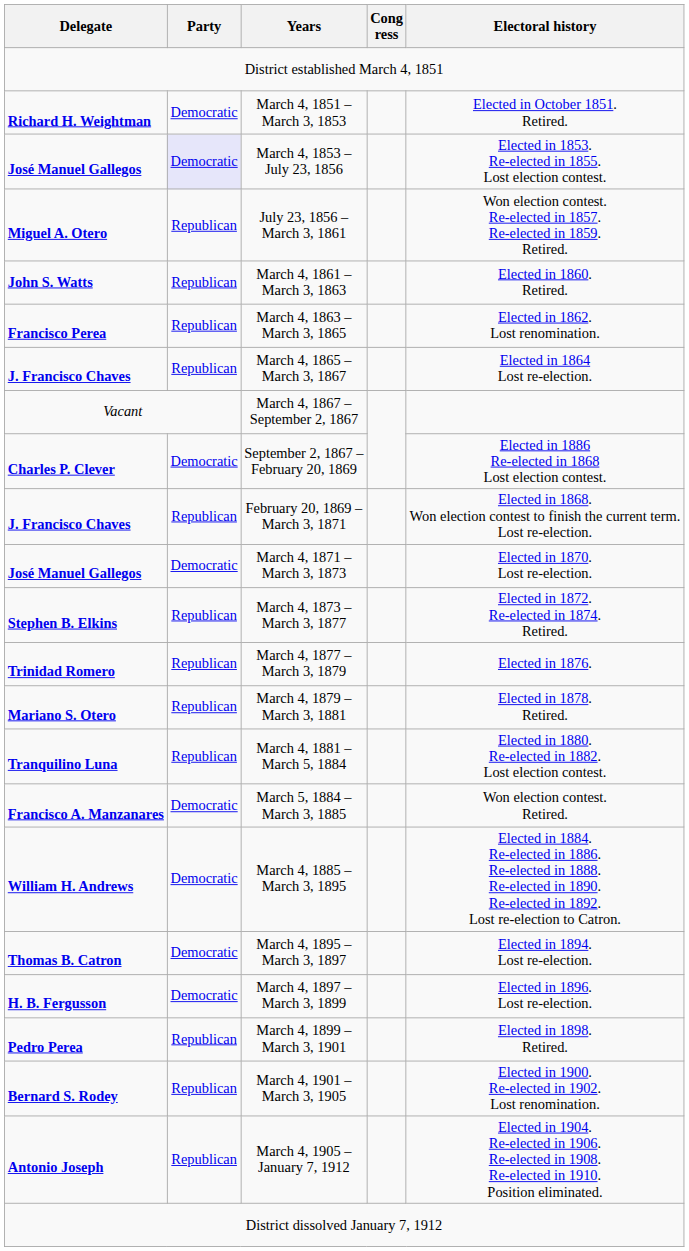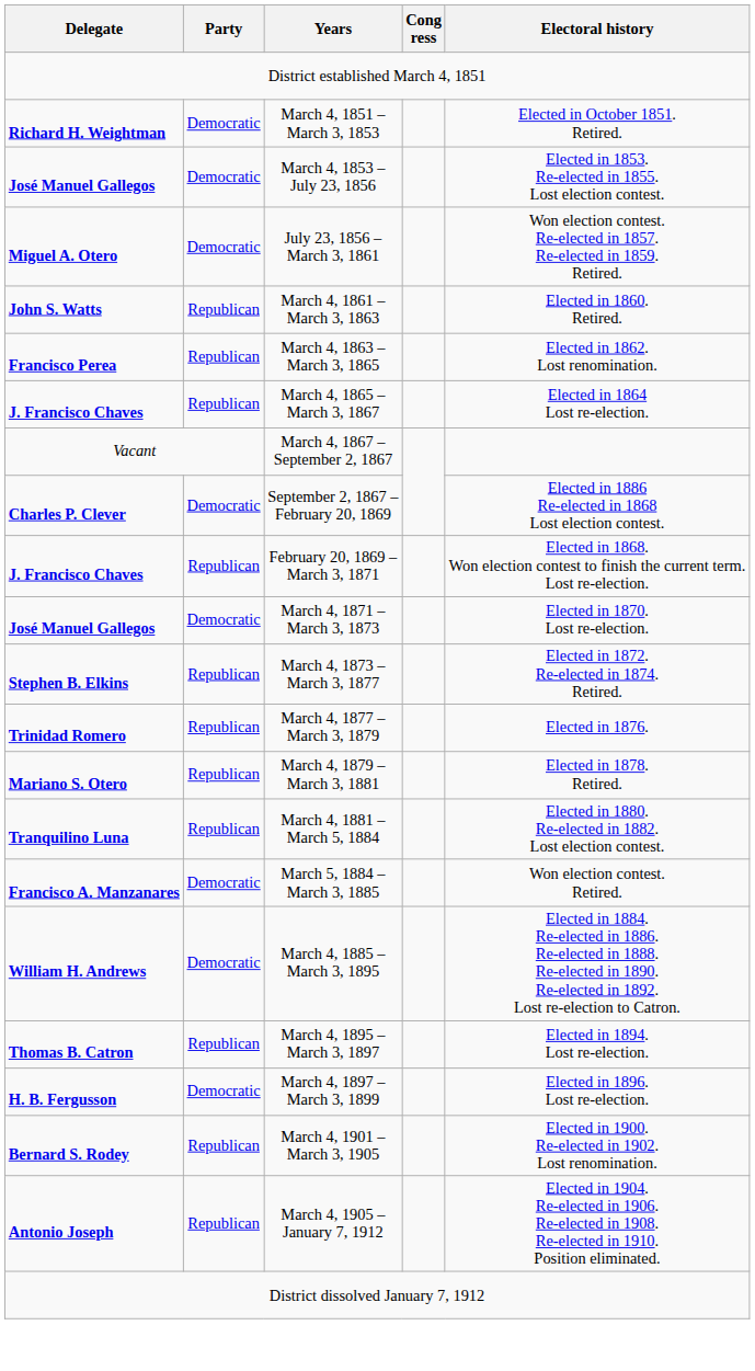 <table class=wikitable style="text-align:center">
 <tr style="height:3em">
 <th>Delegate<br></th>
 <th>Party</th>
 <th>Years</th>
 <th>Cong<br>ress</th>
 <th>Electoral history</th>
 </tr>
 <tr style="height:3em">
 <td colspan=5>District established March 4, 1851</td>
 </tr>
 <tr style="height:3em">
 <td align=left><br><strong><a href='#'>Richard H. Weightman</a></strong><br></td>
 <td><a href='#'>Democratic</a></td>
 <td nowrap>March 4, 1851 –<br>March 3, 1853</td>
 <td></td>
 <td><a href='#'>Elected in October 1851</a>.<br>Retired.</td>
 </tr>
 <tr style="height:3em">
 <td align=left><br><strong><a href='#'>José Manuel Gallegos</a> </strong><br></td>
-<td style="background: lavender;"><a href='#'>Democratic</a></td>
+<td><a href='#'>Democratic</a></td>
 <td nowrap>March 4, 1853 –<br>July 23, 1856</td>
 <td></td>
 <td><a href='#'>Elected in 1853</a>.<br><a href='#'>Re-elected in 1855</a>.<br>Lost election contest.</td>
 </tr>
 <tr style="height:3em">
 <td align=left><br><strong><a href='#'>Miguel A. Otero</a></strong><br></td>
-<td><a href='#'>Republican</a></td>
+<td><a href='#'>Democratic</a></td>
 <td nowrap>July 23, 1856 –<br>March 3, 1861</td>
 <td></td>
 <td>Won election contest.<br><a href='#'>Re-elected in 1857</a>.<br><a href='#'>Re-elected in 1859</a>.<br>Retired.</td>
 </tr>
 <tr style="height:3em">
 <td align=left><strong><a href='#'>John S. Watts</a></strong><br></td>
 <td><a href='#'>Republican</a></td>
 <td nowrap>March 4, 1861 –<br>March 3, 1863</td>
 <td></td>
 <td><a href='#'>Elected in 1860</a>.<br>Retired.</td>
 </tr>
 <tr style="height:3em">
 <td align=left><br><strong><a href='#'>Francisco Perea</a></strong><br></td>
 <td><a href='#'>Republican</a></td>
 <td nowrap>March 4, 1863 –<br>March 3, 1865</td>
 <td></td>
 <td><a href='#'>Elected in 1862</a>.<br>Lost renomination.</td>
 </tr>
 <tr style="height:3em">
 <td align=left><br><strong><a href='#'>J. Francisco Chaves</a></strong><br></td>
 <td><a href='#'>Republican</a></td>
 <td nowrap>March 4, 1865 –<br>March 3, 1867</td>
 <td></td>
 <td><a href='#'>Elected in 1864</a><br>Lost re-election.</td>
 </tr>
 <tr style="height:3em">
 <td colspan=2><em>Vacant</em></td>
 <td nowrap>March 4, 1867 –<br>September 2, 1867</td>
 <td rowspan=2></td>
 <td></td>
 </tr>
 <tr style="height:3em">
 <td align=left><br><strong><a href='#'>Charles P. Clever</a> </strong><br></td>
 <td><a href='#'>Democratic</a></td>
 <td nowrap>September 2, 1867 –<br>February 20, 1869</td>
 <td><a href='#'>Elected in 1886</a><br><a href='#'>Re-elected in 1868</a><br>Lost election contest.</td>
 </tr>
 <tr style="height:3em">
 <td align=left><br><strong><a href='#'>J. Francisco Chaves</a></strong><br></td>
 <td><a href='#'>Republican</a></td>
 <td nowrap>February 20, 1869 –<br>March 3, 1871</td>
 <td></td>
 <td><a href='#'>Elected in 1868</a>.<br>Won election contest to finish the current term.<br>Lost re-election.</td>
 </tr>
 <tr style="height:3em">
 <td align=left><br><strong><a href='#'>José Manuel Gallegos</a> </strong><br></td>
 <td><a href='#'>Democratic</a></td>
 <td nowrap>March 4, 1871 –<br>March 3, 1873</td>
 <td></td>
 <td><a href='#'>Elected in 1870</a>.<br>Lost re-election.</td>
 </tr>
 <tr style="height:3em">
 <td align=left><br><strong><a href='#'>Stephen B. Elkins</a></strong><br></td>
 <td><a href='#'>Republican</a></td>
 <td nowrap>March 4, 1873 –<br>March 3, 1877</td>
 <td></td>
 <td><a href='#'>Elected in 1872</a>.<br><a href='#'>Re-elected in 1874</a>.<br>Retired.</td>
 </tr>
 <tr style="height:3em">
 <td align=left><br><strong><a href='#'>Trinidad Romero</a></strong><br></td>
 <td><a href='#'>Republican</a></td>
 <td nowrap>March 4, 1877 –<br>March 3, 1879</td>
 <td></td>
 <td><a href='#'>Elected in 1876</a>.<br></td>
 </tr>
 <tr style="height:3em">
 <td align=left><br><strong><a href='#'>Mariano S. Otero</a></strong><br></td>
 <td><a href='#'>Republican</a></td>
 <td nowrap>March 4, 1879 –<br>March 3, 1881</td>
 <td></td>
 <td><a href='#'>Elected in 1878</a>.<br>Retired.</td>
 </tr>
 <tr style="height:3em">
 <td align=left><br><strong><a href='#'>Tranquilino Luna</a></strong><br></td>
 <td><a href='#'>Republican</a></td>
 <td nowrap>March 4, 1881 –<br>March 5, 1884</td>
 <td></td>
 <td><a href='#'>Elected in 1880</a>.<br><a href='#'>Re-elected in 1882</a>.<br>Lost election contest.</td>
 </tr>
 <tr style="height:3em">
 <td align=left><br><strong><a href='#'>Francisco A. Manzanares</a></strong><br></td>
 <td><a href='#'>Democratic</a></td>
 <td nowrap>March 5, 1884 –<br>March 3, 1885</td>
 <td></td>
 <td>Won election contest.<br>Retired.</td>
 </tr>
 <tr style="height:3em">
 <td align=left><br><strong><a href='#'>William H. Andrews</a></strong><br></td>
 <td><a href='#'>Democratic</a></td>
 <td nowrap>March 4, 1885 –<br>March 3, 1895</td>
 <td></td>
 <td><a href='#'>Elected in 1884</a>.<br><a href='#'>Re-elected in 1886</a>.<br><a href='#'>Re-elected in 1888</a>.<br><a href='#'>Re-elected in 1890</a>.<br><a href='#'>Re-elected in 1892</a>.<br>Lost re-election to Catron.</td>
 </tr>
 <tr style="height:3em">
 <td align=left><br><strong><a href='#'>Thomas B. Catron</a></strong><br></td>
-<td><a href='#'>Democratic</a></td>
+<td><a href='#'>Republican</a></td>
 <td nowrap>March 4, 1895 –<br>March 3, 1897</td>
 <td></td>
 <td><a href='#'>Elected in 1894</a>.<br>Lost re-election.</td>
 </tr>
 <tr style="height:3em">
 <td align=left><br><strong><a href='#'>H. B. Fergusson</a></strong><br></td>
 <td><a href='#'>Democratic</a></td>
 <td nowrap>March 4, 1897 –<br>March 3, 1899</td>
 <td></td>
 <td><a href='#'>Elected in 1896</a>.<br>Lost re-election.</td>
-</tr>
-<tr style="height:3em">
-<td align=left><br><strong><a href='#'>Pedro Perea</a></strong><br></td>
-<td><a href='#'>Republican</a></td>
-<td nowrap>March 4, 1899 –<br>March 3, 1901</td>
-<td></td>
-<td><a href='#'>Elected in 1898</a>.<br>Retired.</td>
 </tr>
 <tr style="height:3em">
 <td align=left><br><strong><a href='#'>Bernard S. Rodey</a></strong><br></td>
 <td><a href='#'>Republican</a></td>
 <td nowrap>March 4, 1901 –<br>March 3, 1905</td>
 <td></td>
 <td><a href='#'>Elected in 1900</a>.<br><a href='#'>Re-elected in 1902</a>.<br>Lost renomination.</td>
 </tr>
 <tr style="height:3em">
 <td align=left><br><strong><a href='#'>Antonio Joseph</a></strong><br></td>
 <td><a href='#'>Republican</a></td>
 <td nowrap>March 4, 1905 –<br>January 7, 1912</td>
 <td></td>
 <td><a href='#'>Elected in 1904</a>.<br><a href='#'>Re-elected in 1906</a>.<br><a href='#'>Re-elected in 1908</a>.<br><a href='#'>Re-elected in 1910</a>.<br>Position eliminated.</td>
 </tr>
 <tr style="height:3em">
 <td colspan=5>District dissolved January 7, 1912</td>
 </tr>
 </table>
